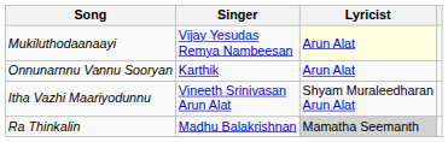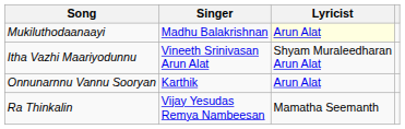 <table class="wikitable">
 <tr>
 <th>Song</th>
 <th>Singer</th>
 <th>Lyricist</th>
 <th></th>
 </tr>
 <tr>
 <td><em>Mukiluthodaanaayi</em></td>
-<td><a href='#'>Vijay Yesudas</a> <br> <a href='#'>Remya Nambeesan</a></td>
+<td><a href='#'>Madhu Balakrishnan</a></td>
 <td style="background: lightyellow;"><a href='#'>Arun Alat</a></td>
+<td></td>
+</tr>
+<tr>
+<td><em>Itha Vazhi Maariyodunnu</em></td>
+<td><a href='#'>Vineeth Srinivasan</a> <br> <a href='#'>Arun Alat</a></td>
+<td>Shyam Muraleedharan <br> <a href='#'>Arun Alat</a></td>
 <td></td>
 </tr>
 <tr>
 <td><em>Onnunarnnu Vannu Sooryan</em></td>
 <td><a href='#'>Karthik</a></td>
 <td><a href='#'>Arun Alat</a></td>
 <td></td>
 </tr>
 <tr>
-<td><em>Itha Vazhi Maariyodunnu</em></td>
-<td><a href='#'>Vineeth Srinivasan</a> <br> <a href='#'>Arun Alat</a></td>
-<td>Shyam Muraleedharan <br> <a href='#'>Arun Alat</a></td>
-<td></td>
-</tr>
-<tr>
 <td><em>Ra Thinkalin</em></td>
-<td><a href='#'>Madhu Balakrishnan</a></td>
-<td style="background: lightgrey;">Mamatha Seemanth</td>
+<td><a href='#'>Vijay Yesudas</a> <br> <a href='#'>Remya Nambeesan</a></td>
+<td>Mamatha Seemanth</td>
 <td></td>
 </tr>
 </table>
